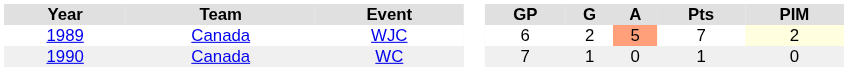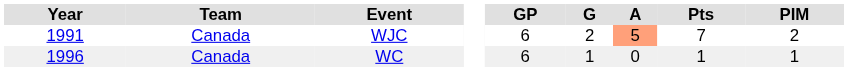 <table border="0" cellpadding="1" cellspacing="0" style="text-align:center; width:50em">
 <tr ALIGN="center" bgcolor="#e0e0e0">
 <th>Year</th>
 <th>Team</th>
 <th>Event</th>
 <th rowspan="99" bgcolor="#ffffff"> </th>
 <th>GP</th>
 <th>G</th>
 <th>A</th>
 <th>Pts</th>
 <th>PIM</th>
 </tr>
 <tr>
-<td><a href='#'>1989</a></td>
+<td><a href='#'>1991</a></td>
 <td><a href='#'>Canada</a></td>
 <td><a href='#'>WJC</a></td>
 <td>6</td>
 <td>2</td>
 <td style="background: lightsalmon;">5</td>
 <td>7</td>
-<td style="background: lightyellow;">2</td>
+<td>2</td>
 </tr>
 <tr bgcolor="#f0f0f0">
-<td><a href='#'>1990</a></td>
+<td><a href='#'>1996</a></td>
 <td><a href='#'>Canada</a></td>
 <td><a href='#'>WC</a></td>
-<td>7</td>
+<td>6</td>
 <td>1</td>
 <td>0</td>
 <td>1</td>
-<td>0</td>
+<td>1</td>
 </tr>
 </table>
